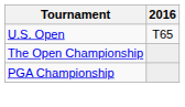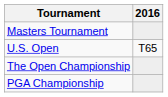 <table class="wikitable" style="font-size:95%;text-align:center;">
 <tr>
 <th>Tournament</th>
 <th>2016</th>
+</tr>
+<tr>
+<td align=left><a href='#'>Masters Tournament</a></td>
+<td style="background:#eeeeee;"></td>
 </tr>
 <tr>
 <td align=left><a href='#'>U.S. Open</a></td>
 <td>T65</td>
 </tr>
 <tr>
 <td align=left><a href='#'>The Open Championship</a></td>
 <td style="background:#eeeeee;"></td>
 </tr>
 <tr>
 <td align=left><a href='#'>PGA Championship</a></td>
 <td style="background:#eeeeee;"></td>
 </tr>
 </table>
